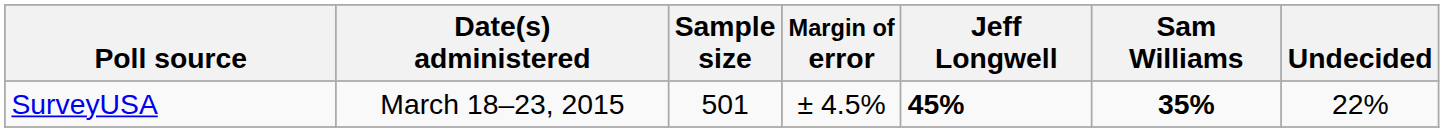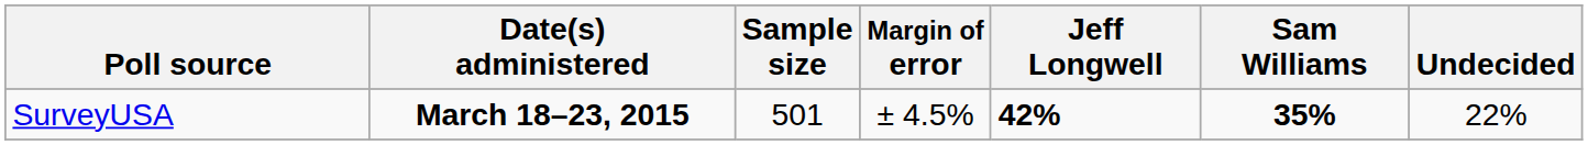 <table class="wikitable">
 <tr valign= bottom>
 <th style="width:180px;">Poll source</th>
 <th style="width:180px;">Date(s)<br>administered</th>
 <th class=small>Sample<br>size</th>
 <th><small>Margin of</small><br>error</th>
 <th style="width:100px;">Jeff<br>Longwell</th>
 <th style="width:100px;">Sam<br>Williams</th>
 <th>Undecided</th>
 </tr>
 <tr>
 <td><a href='#'>SurveyUSA</a></td>
-<td align=center>March 18–23, 2015</td>
+<td align=center><strong>March 18–23, 2015</strong></td>
 <td align=center>501</td>
 <td align=center>± 4.5%</td>
-<td><strong>45%</strong></td>
+<td><strong>42%</strong></td>
 <td align=center><strong>35%</strong></td>
 <td align=center>22%</td>
 </tr>
 </table>
